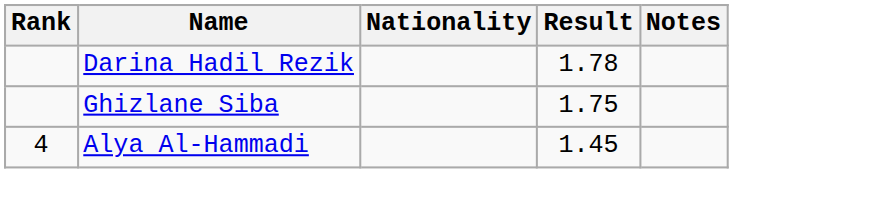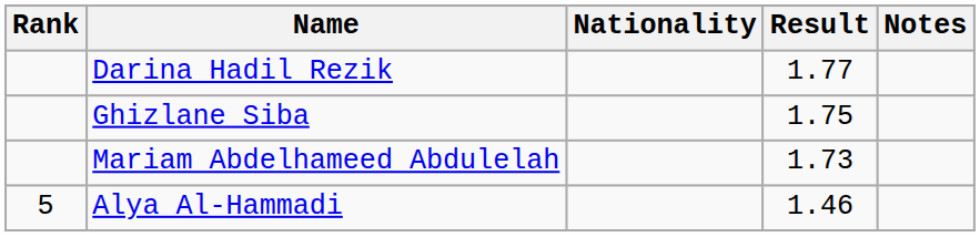 <table class="wikitable sortable" style="text-align:center;font-size:95%">
 <tr>
 <th>Rank</th>
 <th>Name</th>
 <th>Nationality</th>
 <th>Result</th>
 <th>Notes</th>
 </tr>
 <tr>
 <td></td>
 <td align=left><a href='#'>Darina Hadil Rezik</a></td>
 <td align=left></td>
-<td>1.78</td>
+<td>1.77</td>
 <td></td>
 </tr>
 <tr>
 <td></td>
 <td align=left><a href='#'>Ghizlane Siba</a></td>
 <td align=left></td>
 <td>1.75</td>
 <td></td>
 </tr>
 <tr>
-<td>4</td>
+<td></td>
+<td align=left><a href='#'>Mariam Abdelhameed Abdulelah</a></td>
+<td align=left></td>
+<td>1.73</td>
+<td></td>
+</tr>
+<tr>
+<td>5</td>
 <td align=left><a href='#'>Alya Al-Hammadi</a></td>
 <td align=left></td>
-<td>1.45</td>
+<td>1.46</td>
 <td></td>
 </tr>
 </table>
